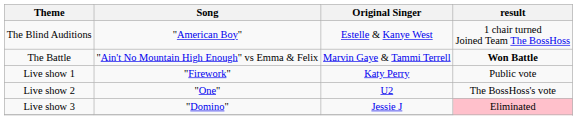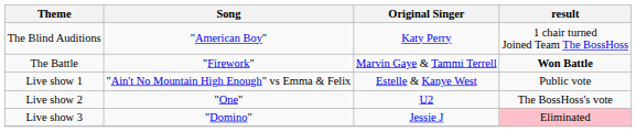 <table class="wikitable" style="text-align:center;">
 <tr>
 <th scope="col">Theme</th>
 <th scope="col">Song</th>
 <th scope="col">Original Singer</th>
 <th scope="col">result</th>
 </tr>
 <tr>
 <td>The Blind Auditions</td>
 <td>"<a href='#'>American Boy</a>"</td>
-<td><a href='#'>Estelle</a> & <a href='#'>Kanye West</a></td>
+<td><a href='#'>Katy Perry</a></td>
 <td>1 chair turned<br>Joined Team <a href='#'>The BossHoss</a></td>
 </tr>
 <tr>
 <td>The Battle</td>
-<td>"<a href='#'>Ain't No Mountain High Enough</a>" vs Emma & Felix</td>
+<td>"<a href='#'>Firework</a>"</td>
 <td><a href='#'>Marvin Gaye</a> & <a href='#'>Tammi Terrell</a></td>
 <td><strong>Won Battle</strong></td>
 </tr>
 <tr>
 <td>Live show 1</td>
-<td>"<a href='#'>Firework</a>"</td>
-<td><a href='#'>Katy Perry</a></td>
+<td>"<a href='#'>Ain't No Mountain High Enough</a>" vs Emma & Felix</td>
+<td><a href='#'>Estelle</a> & <a href='#'>Kanye West</a></td>
 <td>Public vote</td>
 </tr>
 <tr>
 <td>Live show 2</td>
 <td>"<a href='#'>One</a>"</td>
 <td><a href='#'>U2</a></td>
 <td>The BossHoss's vote</td>
 </tr>
 <tr>
 <td>Live show 3</td>
 <td>"<a href='#'>Domino</a>"</td>
 <td><a href='#'>Jessie J</a></td>
 <td style="background:pink;" rowspan="3" colspan="3">Eliminated</td>
 </tr>
 <tr>
 </tr>
 </table>
